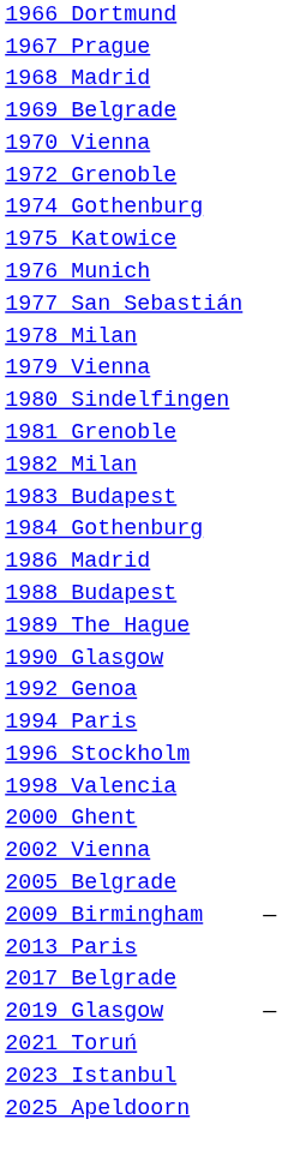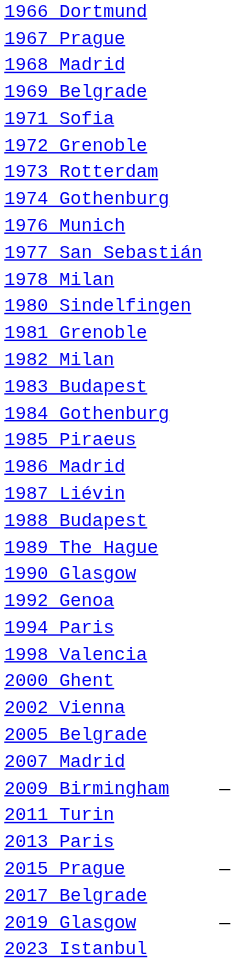 <table>
 <tr>
 <td><a href='#'>1966 Dortmund</a><br></td>
 <td></td>
 <td></td>
 <td></td>
 </tr>
 <tr>
 <td><a href='#'>1967 Prague</a><br></td>
 <td></td>
 <td></td>
 <td></td>
 </tr>
 <tr>
 <td><a href='#'>1968 Madrid</a><br></td>
 <td></td>
 <td></td>
 <td></td>
 </tr>
 <tr>
 <td><a href='#'>1969 Belgrade</a><br></td>
 <td></td>
 <td></td>
 <td></td>
 </tr>
 <tr>
-<td><a href='#'>1970 Vienna</a><br></td>
+<td><a href='#'>1971 Sofia</a><br></td>
 <td></td>
 <td></td>
 <td></td>
 </tr>
 <tr>
 <td><a href='#'>1972 Grenoble</a><br></td>
 <td></td>
 <td></td>
 <td></td>
 </tr>
 <tr>
-<td><a href='#'>1974 Gothenburg</a><br></td>
+<td><a href='#'>1973 Rotterdam</a><br></td>
 <td></td>
 <td></td>
 <td></td>
 </tr>
 <tr>
-<td><a href='#'>1975 Katowice</a><br></td>
+<td><a href='#'>1974 Gothenburg</a><br></td>
 <td></td>
 <td></td>
 <td></td>
 </tr>
 <tr>
 <td><a href='#'>1976 Munich</a><br></td>
 <td></td>
 <td></td>
 <td></td>
 </tr>
 <tr>
 <td><a href='#'>1977 San Sebastián</a><br></td>
 <td></td>
 <td></td>
 <td></td>
 </tr>
 <tr>
 <td><a href='#'>1978 Milan</a><br></td>
-<td></td>
-<td></td>
-<td></td>
-</tr>
-<tr>
-<td><a href='#'>1979 Vienna</a><br></td>
 <td></td>
 <td></td>
 <td></td>
 </tr>
 <tr>
 <td><a href='#'>1980 Sindelfingen</a><br></td>
 <td></td>
 <td></td>
 <td></td>
 </tr>
 <tr>
 <td><a href='#'>1981 Grenoble</a><br></td>
 <td></td>
 <td></td>
 <td></td>
 </tr>
 <tr>
 <td><a href='#'>1982 Milan</a><br></td>
 <td></td>
 <td></td>
 <td></td>
 </tr>
 <tr>
 <td><a href='#'>1983 Budapest</a><br></td>
 <td></td>
 <td></td>
 <td><br></td>
 </tr>
 <tr>
 <td><a href='#'>1984 Gothenburg</a><br></td>
 <td></td>
 <td></td>
 <td></td>
 </tr>
 <tr>
+<td><a href='#'>1985 Piraeus</a><br></td>
+<td></td>
+<td></td>
+<td></td>
+</tr>
+<tr>
 <td><a href='#'>1986 Madrid</a><br></td>
 <td></td>
 <td></td>
 <td><br></td>
+</tr>
+<tr>
+<td><a href='#'>1987 Liévin</a><br></td>
+<td></td>
+<td></td>
+<td></td>
 </tr>
 <tr>
 <td><a href='#'>1988 Budapest</a><br></td>
 <td></td>
 <td></td>
 <td></td>
 </tr>
 <tr>
 <td><a href='#'>1989 The Hague</a><br></td>
 <td></td>
 <td></td>
 <td></td>
 </tr>
 <tr>
 <td><a href='#'>1990 Glasgow</a><br></td>
 <td></td>
 <td></td>
 <td><br></td>
 </tr>
 <tr>
 <td><a href='#'>1992 Genoa</a><br></td>
 <td></td>
 <td></td>
 <td><br></td>
 </tr>
 <tr>
 <td><a href='#'>1994 Paris</a><br></td>
 <td></td>
 <td></td>
 <td></td>
 </tr>
 <tr>
-<td><a href='#'>1996 Stockholm</a><br></td>
-<td></td>
-<td></td>
-<td></td>
-</tr>
-<tr>
 <td><a href='#'>1998 Valencia</a><br></td>
 <td></td>
 <td></td>
 <td></td>
 </tr>
 <tr>
 <td><a href='#'>2000 Ghent</a><br></td>
 <td></td>
 <td></td>
 <td></td>
 </tr>
 <tr>
 <td><a href='#'>2002 Vienna</a><br></td>
 <td></td>
 <td></td>
 <td></td>
 </tr>
 <tr>
 <td><a href='#'>2005 Belgrade</a><br></td>
 <td></td>
 <td></td>
 <td></td>
 </tr>
 <tr>
+<td><a href='#'>2007 Madrid</a><br></td>
+<td></td>
+<td></td>
+<td></td>
+</tr>
+<tr>
 <td><a href='#'>2009 Birmingham</a><br></td>
 <td></td>
 <td><br></td>
 <td>—</td>
 </tr>
 <tr>
+<td><a href='#'>2011 Turin</a><br></td>
+<td></td>
+<td></td>
+<td></td>
+</tr>
+<tr>
 <td><a href='#'>2013 Paris</a><br></td>
 <td></td>
 <td></td>
 <td></td>
+</tr>
+<tr>
+<td><a href='#'>2015 Prague</a><br></td>
+<td></td>
+<td><br></td>
+<td>—</td>
 </tr>
 <tr>
 <td><a href='#'>2017 Belgrade</a><br></td>
 <td></td>
 <td></td>
 <td></td>
 </tr>
 <tr>
 <td><a href='#'>2019 Glasgow</a><br></td>
 <td></td>
 <td><br></td>
 <td>—</td>
 </tr>
 <tr>
-<td><a href='#'>2021 Toruń</a><br></td>
-<td></td>
-<td></td>
-<td></td>
-</tr>
-<tr>
 <td><a href='#'>2023 Istanbul</a><br></td>
 <td></td>
 <td></td>
 <td></td>
 </tr>
-<tr>
-<td><a href='#'>2025 Apeldoorn</a><br></td>
-<td></td>
-<td></td>
-<td></td>
-</tr>
 </table>
